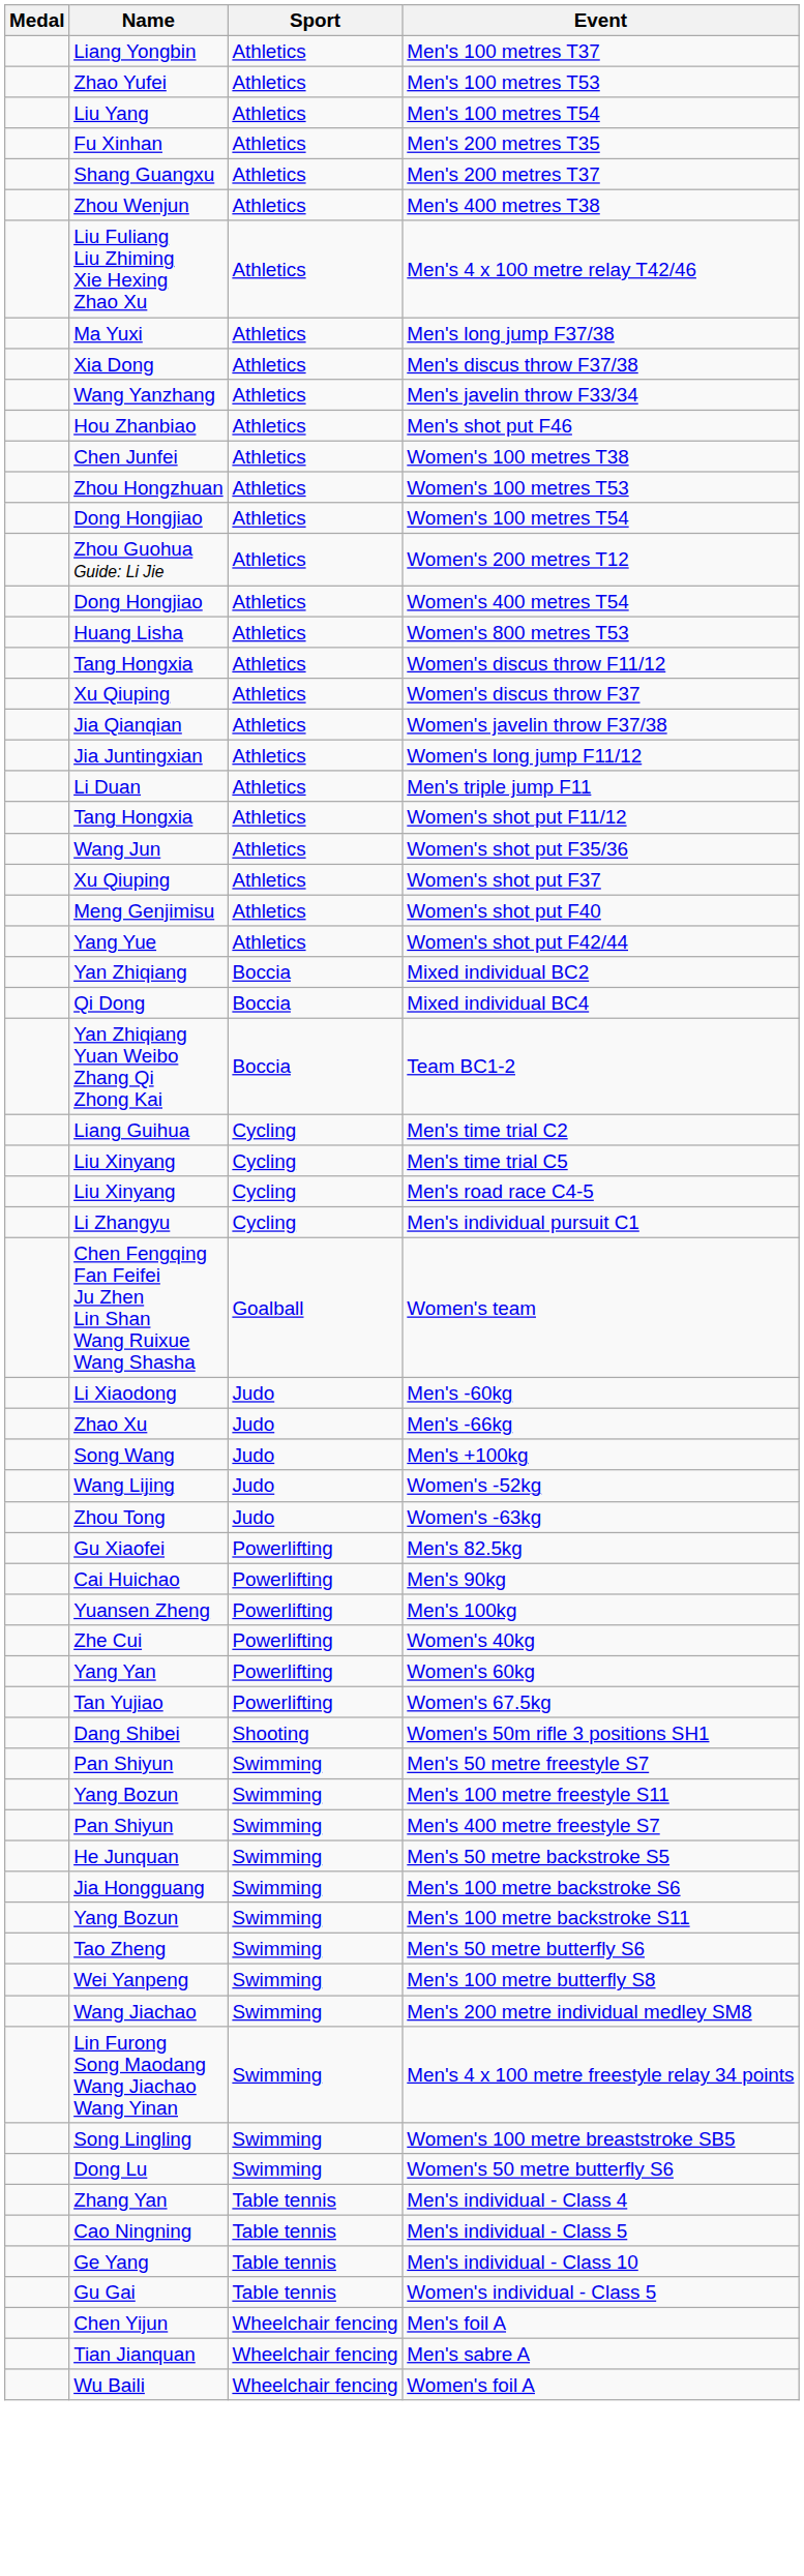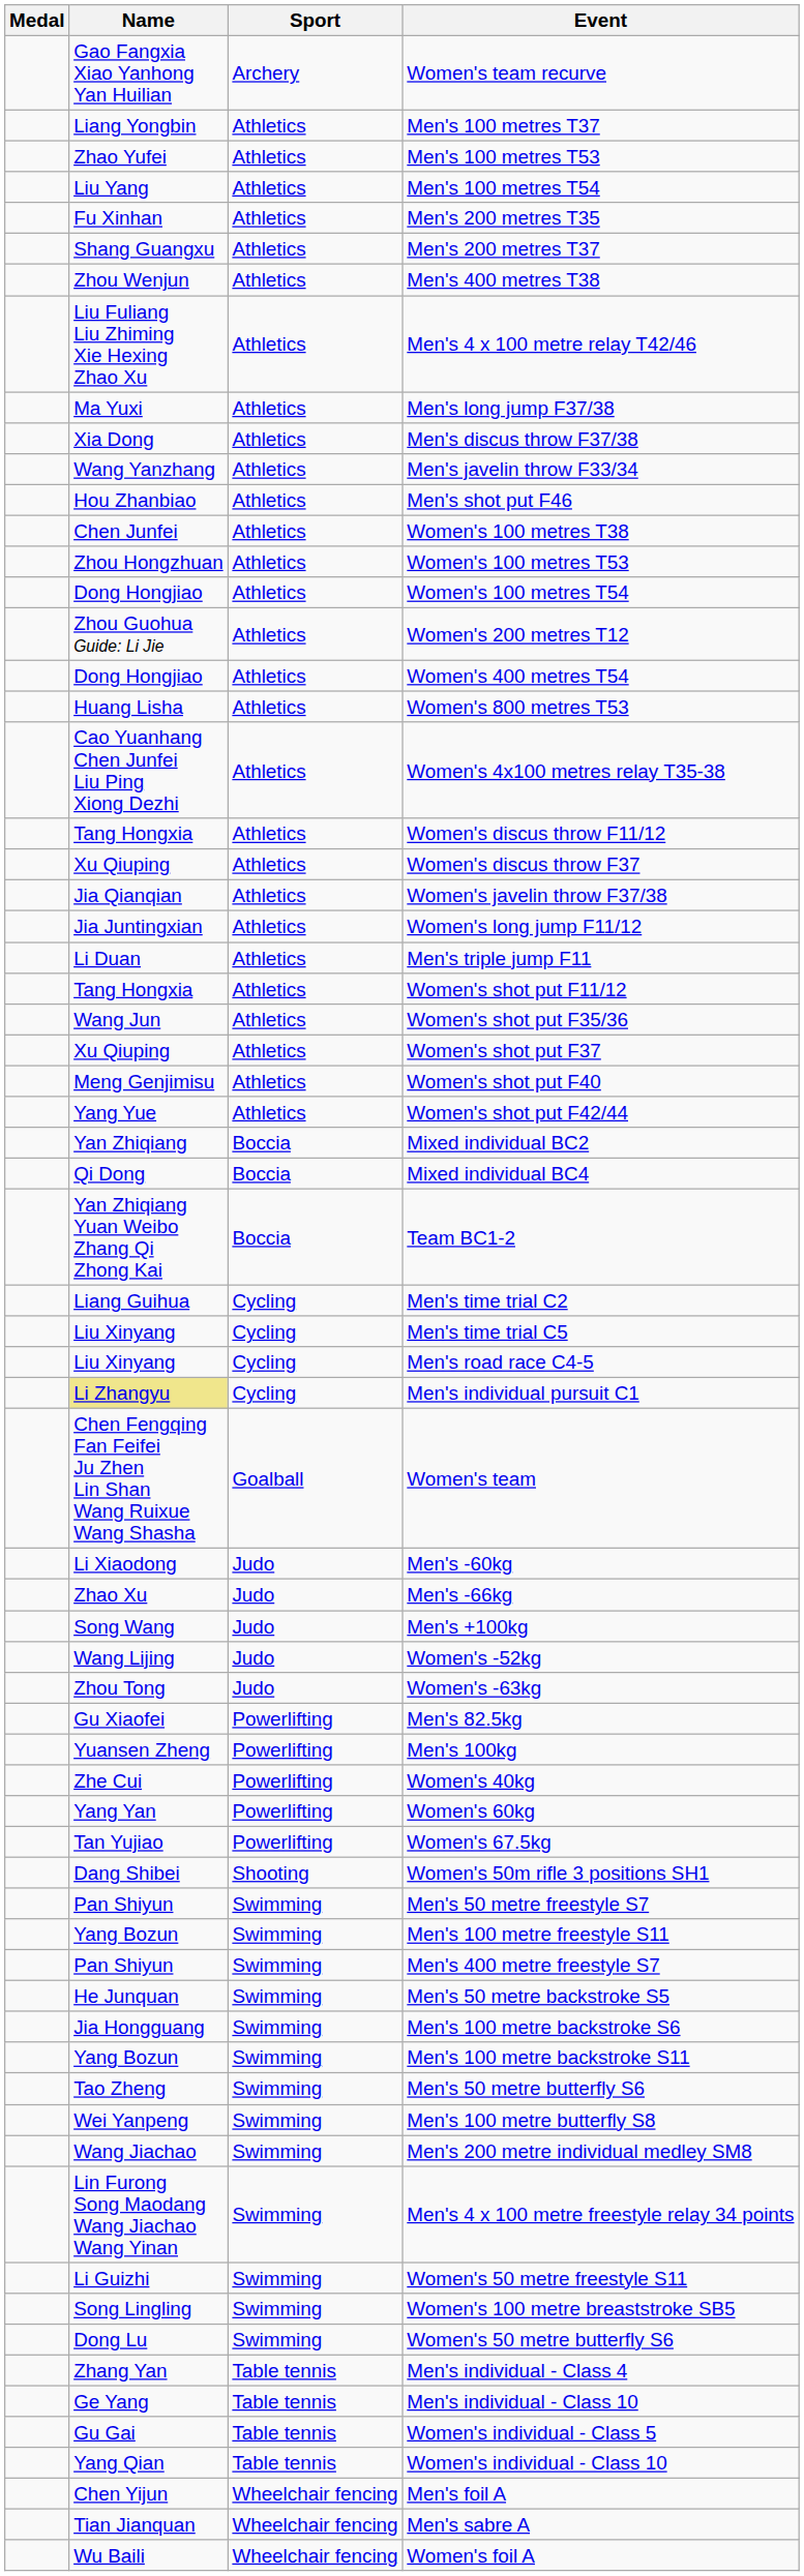 <table class="wikitable sortable" style="font-size:95%">
 <tr>
 <th>Medal</th>
 <th>Name</th>
 <th>Sport</th>
 <th>Event</th>
+</tr>
+<tr>
+<td></td>
+<td><a href='#'>Gao Fangxia</a><br> <a href='#'>Xiao Yanhong</a><br> <a href='#'>Yan Huilian</a></td>
+<td><a href='#'>Archery</a></td>
+<td><a href='#'>Women's team recurve</a></td>
 </tr>
 <tr>
 <td></td>
 <td><a href='#'>Liang Yongbin</a></td>
 <td><a href='#'>Athletics</a></td>
 <td><a href='#'>Men's 100 metres T37</a></td>
 </tr>
 <tr>
 <td></td>
 <td><a href='#'>Zhao Yufei</a></td>
 <td><a href='#'>Athletics</a></td>
 <td><a href='#'>Men's 100 metres T53</a></td>
 </tr>
 <tr>
 <td></td>
 <td><a href='#'>Liu Yang</a></td>
 <td><a href='#'>Athletics</a></td>
 <td><a href='#'>Men's 100 metres T54</a></td>
 </tr>
 <tr>
 <td></td>
 <td><a href='#'>Fu Xinhan</a></td>
 <td><a href='#'>Athletics</a></td>
 <td><a href='#'>Men's 200 metres T35</a></td>
 </tr>
 <tr>
 <td></td>
 <td><a href='#'>Shang Guangxu</a></td>
 <td><a href='#'>Athletics</a></td>
 <td><a href='#'>Men's 200 metres T37</a></td>
 </tr>
 <tr>
 <td></td>
 <td><a href='#'>Zhou Wenjun</a></td>
 <td><a href='#'>Athletics</a></td>
 <td><a href='#'>Men's 400 metres T38</a></td>
 </tr>
 <tr>
 <td></td>
 <td><a href='#'>Liu Fuliang</a><br> <a href='#'>Liu Zhiming</a><br> <a href='#'>Xie Hexing</a><br> <a href='#'>Zhao Xu</a></td>
 <td><a href='#'>Athletics</a></td>
 <td><a href='#'>Men's 4 x 100 metre relay T42/46</a></td>
 </tr>
 <tr>
 <td></td>
 <td><a href='#'>Ma Yuxi</a></td>
 <td><a href='#'>Athletics</a></td>
 <td><a href='#'>Men's long jump F37/38</a></td>
 </tr>
 <tr>
 <td></td>
 <td><a href='#'>Xia Dong</a></td>
 <td><a href='#'>Athletics</a></td>
 <td><a href='#'>Men's discus throw F37/38</a></td>
 </tr>
 <tr>
 <td></td>
 <td><a href='#'>Wang Yanzhang</a></td>
 <td><a href='#'>Athletics</a></td>
 <td><a href='#'>Men's javelin throw F33/34</a></td>
 </tr>
 <tr>
 <td></td>
 <td><a href='#'>Hou Zhanbiao</a></td>
 <td><a href='#'>Athletics</a></td>
 <td><a href='#'>Men's shot put F46</a></td>
 </tr>
 <tr>
 <td></td>
 <td><a href='#'>Chen Junfei</a></td>
 <td><a href='#'>Athletics</a></td>
 <td><a href='#'>Women's 100 metres T38</a></td>
 </tr>
 <tr>
 <td></td>
 <td><a href='#'>Zhou Hongzhuan</a></td>
 <td><a href='#'>Athletics</a></td>
 <td><a href='#'>Women's 100 metres T53</a></td>
 </tr>
 <tr>
 <td></td>
 <td><a href='#'>Dong Hongjiao</a></td>
 <td><a href='#'>Athletics</a></td>
 <td><a href='#'>Women's 100 metres T54</a></td>
 </tr>
 <tr>
 <td></td>
 <td><a href='#'>Zhou Guohua</a><br><small><em>Guide: Li Jie</em></small></td>
 <td><a href='#'>Athletics</a></td>
 <td><a href='#'>Women's 200 metres T12</a></td>
 </tr>
 <tr>
 <td></td>
 <td><a href='#'>Dong Hongjiao</a></td>
 <td><a href='#'>Athletics</a></td>
 <td><a href='#'>Women's 400 metres T54</a></td>
 </tr>
 <tr>
 <td></td>
 <td><a href='#'>Huang Lisha</a></td>
 <td><a href='#'>Athletics</a></td>
 <td><a href='#'>Women's 800 metres T53</a></td>
 </tr>
 <tr>
 <td></td>
+<td><a href='#'>Cao Yuanhang</a><br> <a href='#'>Chen Junfei</a><br> <a href='#'>Liu Ping</a><br> <a href='#'>Xiong Dezhi</a></td>
+<td><a href='#'>Athletics</a></td>
+<td><a href='#'>Women's 4x100 metres relay T35-38</a></td>
+</tr>
+<tr>
+<td></td>
 <td><a href='#'>Tang Hongxia</a></td>
 <td><a href='#'>Athletics</a></td>
 <td><a href='#'>Women's discus throw F11/12</a></td>
 </tr>
 <tr>
 <td></td>
 <td><a href='#'>Xu Qiuping</a></td>
 <td><a href='#'>Athletics</a></td>
 <td><a href='#'>Women's discus throw F37</a></td>
 </tr>
 <tr>
 <td></td>
 <td><a href='#'>Jia Qianqian</a></td>
 <td><a href='#'>Athletics</a></td>
 <td><a href='#'>Women's javelin throw F37/38</a></td>
 </tr>
 <tr>
 <td></td>
 <td><a href='#'>Jia Juntingxian</a></td>
 <td><a href='#'>Athletics</a></td>
 <td><a href='#'>Women's long jump F11/12</a></td>
 </tr>
 <tr>
 <td></td>
 <td><a href='#'>Li Duan</a></td>
 <td><a href='#'>Athletics</a></td>
 <td><a href='#'>Men's triple jump F11</a></td>
 </tr>
 <tr>
 <td></td>
 <td><a href='#'>Tang Hongxia</a></td>
 <td><a href='#'>Athletics</a></td>
 <td><a href='#'>Women's shot put F11/12</a></td>
 </tr>
 <tr>
 <td></td>
 <td><a href='#'>Wang Jun</a></td>
 <td><a href='#'>Athletics</a></td>
 <td><a href='#'>Women's shot put F35/36</a></td>
 </tr>
 <tr>
 <td></td>
 <td><a href='#'>Xu Qiuping</a></td>
 <td><a href='#'>Athletics</a></td>
 <td><a href='#'>Women's shot put F37</a></td>
 </tr>
 <tr>
 <td></td>
 <td><a href='#'>Meng Genjimisu</a></td>
 <td><a href='#'>Athletics</a></td>
 <td><a href='#'>Women's shot put F40</a></td>
 </tr>
 <tr>
 <td></td>
 <td><a href='#'>Yang Yue</a></td>
 <td><a href='#'>Athletics</a></td>
 <td><a href='#'>Women's shot put F42/44</a></td>
 </tr>
 <tr>
 <td></td>
 <td><a href='#'>Yan Zhiqiang</a></td>
 <td><a href='#'>Boccia</a></td>
 <td><a href='#'>Mixed individual BC2</a></td>
 </tr>
 <tr>
 <td></td>
 <td><a href='#'>Qi Dong</a></td>
 <td><a href='#'>Boccia</a></td>
 <td><a href='#'>Mixed individual BC4</a></td>
 </tr>
 <tr>
 <td></td>
 <td><a href='#'>Yan Zhiqiang</a><br> <a href='#'>Yuan Weibo</a><br> <a href='#'>Zhang Qi</a><br> <a href='#'>Zhong Kai</a></td>
 <td><a href='#'>Boccia</a></td>
 <td><a href='#'>Team BC1-2</a></td>
 </tr>
 <tr>
 <td></td>
 <td><a href='#'>Liang Guihua</a></td>
 <td><a href='#'>Cycling</a></td>
 <td><a href='#'>Men's time trial C2</a></td>
 </tr>
 <tr>
 <td></td>
 <td><a href='#'>Liu Xinyang</a></td>
 <td><a href='#'>Cycling</a></td>
 <td><a href='#'>Men's time trial C5</a></td>
 </tr>
 <tr>
 <td></td>
 <td><a href='#'>Liu Xinyang</a></td>
 <td><a href='#'>Cycling</a></td>
 <td><a href='#'>Men's road race C4-5</a></td>
 </tr>
 <tr>
 <td></td>
-<td><a href='#'>Li Zhangyu</a></td>
+<td style="background: khaki;"><a href='#'>Li Zhangyu</a></td>
 <td><a href='#'>Cycling</a></td>
 <td><a href='#'>Men's individual pursuit C1</a></td>
 </tr>
 <tr>
 <td></td>
 <td><a href='#'>Chen Fengqing</a><br> <a href='#'>Fan Feifei</a><br> <a href='#'>Ju Zhen</a><br> <a href='#'>Lin Shan</a><br> <a href='#'>Wang Ruixue</a><br> <a href='#'>Wang Shasha</a></td>
 <td><a href='#'>Goalball</a></td>
 <td><a href='#'>Women's team</a></td>
 </tr>
 <tr>
 <td></td>
 <td><a href='#'>Li Xiaodong</a></td>
 <td><a href='#'>Judo</a></td>
 <td><a href='#'>Men's -60kg</a></td>
 </tr>
 <tr>
 <td></td>
 <td><a href='#'>Zhao Xu</a></td>
 <td><a href='#'>Judo</a></td>
 <td><a href='#'>Men's -66kg</a></td>
 </tr>
 <tr>
 <td></td>
 <td><a href='#'>Song Wang</a></td>
 <td><a href='#'>Judo</a></td>
 <td><a href='#'>Men's +100kg</a></td>
 </tr>
 <tr>
 <td></td>
 <td><a href='#'>Wang Lijing</a></td>
 <td><a href='#'>Judo</a></td>
 <td><a href='#'>Women's -52kg</a></td>
 </tr>
 <tr>
 <td></td>
 <td><a href='#'>Zhou Tong</a></td>
 <td><a href='#'>Judo</a></td>
 <td><a href='#'>Women's -63kg</a></td>
 </tr>
 <tr>
 <td></td>
 <td><a href='#'>Gu Xiaofei</a></td>
 <td><a href='#'>Powerlifting</a></td>
 <td><a href='#'>Men's 82.5kg</a></td>
-</tr>
-<tr>
-<td></td>
-<td><a href='#'>Cai Huichao</a></td>
-<td><a href='#'>Powerlifting</a></td>
-<td><a href='#'>Men's 90kg</a></td>
 </tr>
 <tr>
 <td></td>
 <td><a href='#'>Yuansen Zheng</a></td>
 <td><a href='#'>Powerlifting</a></td>
 <td><a href='#'>Men's 100kg</a></td>
 </tr>
 <tr>
 <td></td>
 <td><a href='#'>Zhe Cui</a></td>
 <td><a href='#'>Powerlifting</a></td>
 <td><a href='#'>Women's 40kg</a></td>
 </tr>
 <tr>
 <td></td>
 <td><a href='#'>Yang Yan</a></td>
 <td><a href='#'>Powerlifting</a></td>
 <td><a href='#'>Women's 60kg</a></td>
 </tr>
 <tr>
 <td></td>
 <td><a href='#'>Tan Yujiao</a></td>
 <td><a href='#'>Powerlifting</a></td>
 <td><a href='#'>Women's 67.5kg</a></td>
 </tr>
 <tr>
 <td></td>
 <td><a href='#'>Dang Shibei</a></td>
 <td><a href='#'>Shooting</a></td>
 <td><a href='#'>Women's 50m rifle 3 positions SH1</a></td>
 </tr>
 <tr>
 <td></td>
 <td><a href='#'>Pan Shiyun</a></td>
 <td><a href='#'>Swimming</a></td>
 <td><a href='#'>Men's 50 metre freestyle S7</a></td>
 </tr>
 <tr>
 <td></td>
 <td><a href='#'>Yang Bozun</a></td>
 <td><a href='#'>Swimming</a></td>
 <td><a href='#'>Men's 100 metre freestyle S11</a></td>
 </tr>
 <tr>
 <td></td>
 <td><a href='#'>Pan Shiyun</a></td>
 <td><a href='#'>Swimming</a></td>
 <td><a href='#'>Men's 400 metre freestyle S7</a></td>
 </tr>
 <tr>
 <td></td>
 <td><a href='#'>He Junquan</a></td>
 <td><a href='#'>Swimming</a></td>
 <td><a href='#'>Men's 50 metre backstroke S5</a></td>
 </tr>
 <tr>
 <td></td>
 <td><a href='#'>Jia Hongguang</a></td>
 <td><a href='#'>Swimming</a></td>
 <td><a href='#'>Men's 100 metre backstroke S6</a></td>
 </tr>
 <tr>
 <td></td>
 <td><a href='#'>Yang Bozun</a></td>
 <td><a href='#'>Swimming</a></td>
 <td><a href='#'>Men's 100 metre backstroke S11</a></td>
 </tr>
 <tr>
 <td></td>
 <td><a href='#'>Tao Zheng</a></td>
 <td><a href='#'>Swimming</a></td>
 <td><a href='#'>Men's 50 metre butterfly S6</a></td>
 </tr>
 <tr>
 <td></td>
 <td><a href='#'>Wei Yanpeng</a></td>
 <td><a href='#'>Swimming</a></td>
 <td><a href='#'>Men's 100 metre butterfly S8</a></td>
 </tr>
 <tr>
 <td></td>
 <td><a href='#'>Wang Jiachao</a></td>
 <td><a href='#'>Swimming</a></td>
 <td><a href='#'>Men's 200 metre individual medley SM8</a></td>
 </tr>
 <tr>
 <td></td>
 <td><a href='#'>Lin Furong</a><br> <a href='#'>Song Maodang</a><br> <a href='#'>Wang Jiachao</a><br> <a href='#'>Wang Yinan</a></td>
 <td><a href='#'>Swimming</a></td>
 <td><a href='#'>Men's 4 x 100 metre freestyle relay 34 points</a></td>
 </tr>
 <tr>
 <td></td>
+<td><a href='#'>Li Guizhi</a></td>
+<td><a href='#'>Swimming</a></td>
+<td><a href='#'>Women's 50 metre freestyle S11</a></td>
+</tr>
+<tr>
+<td></td>
 <td><a href='#'>Song Lingling</a></td>
 <td><a href='#'>Swimming</a></td>
 <td><a href='#'>Women's 100 metre breaststroke SB5</a></td>
 </tr>
 <tr>
 <td></td>
 <td><a href='#'>Dong Lu</a></td>
 <td><a href='#'>Swimming</a></td>
 <td><a href='#'>Women's 50 metre butterfly S6</a></td>
 </tr>
 <tr>
 <td></td>
 <td><a href='#'>Zhang Yan</a></td>
 <td><a href='#'>Table tennis</a></td>
 <td><a href='#'>Men's individual - Class 4</a></td>
 </tr>
 <tr>
 <td></td>
-<td><a href='#'>Cao Ningning</a></td>
-<td><a href='#'>Table tennis</a></td>
-<td><a href='#'>Men's individual - Class 5</a></td>
-</tr>
-<tr>
-<td></td>
 <td><a href='#'>Ge Yang</a></td>
 <td><a href='#'>Table tennis</a></td>
 <td><a href='#'>Men's individual - Class 10</a></td>
 </tr>
 <tr>
 <td></td>
 <td><a href='#'>Gu Gai</a></td>
 <td><a href='#'>Table tennis</a></td>
 <td><a href='#'>Women's individual - Class 5</a></td>
+</tr>
+<tr>
+<td></td>
+<td><a href='#'>Yang Qian</a></td>
+<td><a href='#'>Table tennis</a></td>
+<td><a href='#'>Women's individual - Class 10</a></td>
 </tr>
 <tr>
 <td></td>
 <td><a href='#'>Chen Yijun</a></td>
 <td><a href='#'>Wheelchair fencing</a></td>
 <td><a href='#'>Men's foil A</a></td>
 </tr>
 <tr>
 <td></td>
 <td><a href='#'>Tian Jianquan</a></td>
 <td><a href='#'>Wheelchair fencing</a></td>
 <td><a href='#'>Men's sabre A</a></td>
 </tr>
 <tr>
 <td></td>
 <td><a href='#'>Wu Baili</a></td>
 <td><a href='#'>Wheelchair fencing</a></td>
 <td><a href='#'>Women's foil A</a></td>
 </tr>
 </table>
